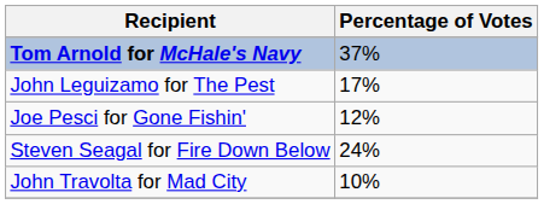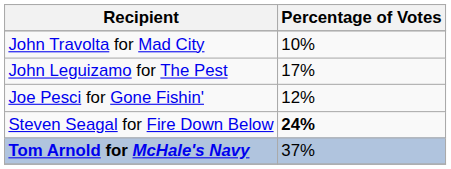 <table class="wikitable sortable plainrowheaders">
 <tr>
 <th>Recipient</th>
 <th>Percentage of Votes</th>
 </tr>
 <tr>
 </tr>
-<tr style="background:#B0C4DE;">
-<td><strong><a href='#'>Tom Arnold</a> for <em><a href='#'>McHale's Navy</a><strong><em></td>
-<td></strong>37%<strong></td>
+<tr>
+<td><a href='#'>John Travolta</a> for </em><a href='#'>Mad City</a><em></td>
+<td>10%</td>
 </tr>
 <tr>
 <td><a href='#'>John Leguizamo</a> for </em><a href='#'>The Pest</a><em></td>
 <td>17%</td>
 </tr>
 <tr>
 <td><a href='#'>Joe Pesci</a> for </em><a href='#'>Gone Fishin'</a><em></td>
 <td>12%</td>
 </tr>
 <tr>
 <td><a href='#'>Steven Seagal</a> for </em><a href='#'>Fire Down Below</a><em></td>
-<td>24%</td>
+<td><strong>24%</strong></td>
 </tr>
-<tr>
-<td><a href='#'>John Travolta</a> for </em><a href='#'>Mad City</a><em></td>
-<td>10%</td>
+<tr style="background:#B0C4DE;">
+<td><strong><a href='#'>Tom Arnold</a> for <em><a href='#'>McHale's Navy</a><strong><em></td>
+<td></strong>37%<strong></td>
 </tr>
 <tr>
 </tr>
 </table>
